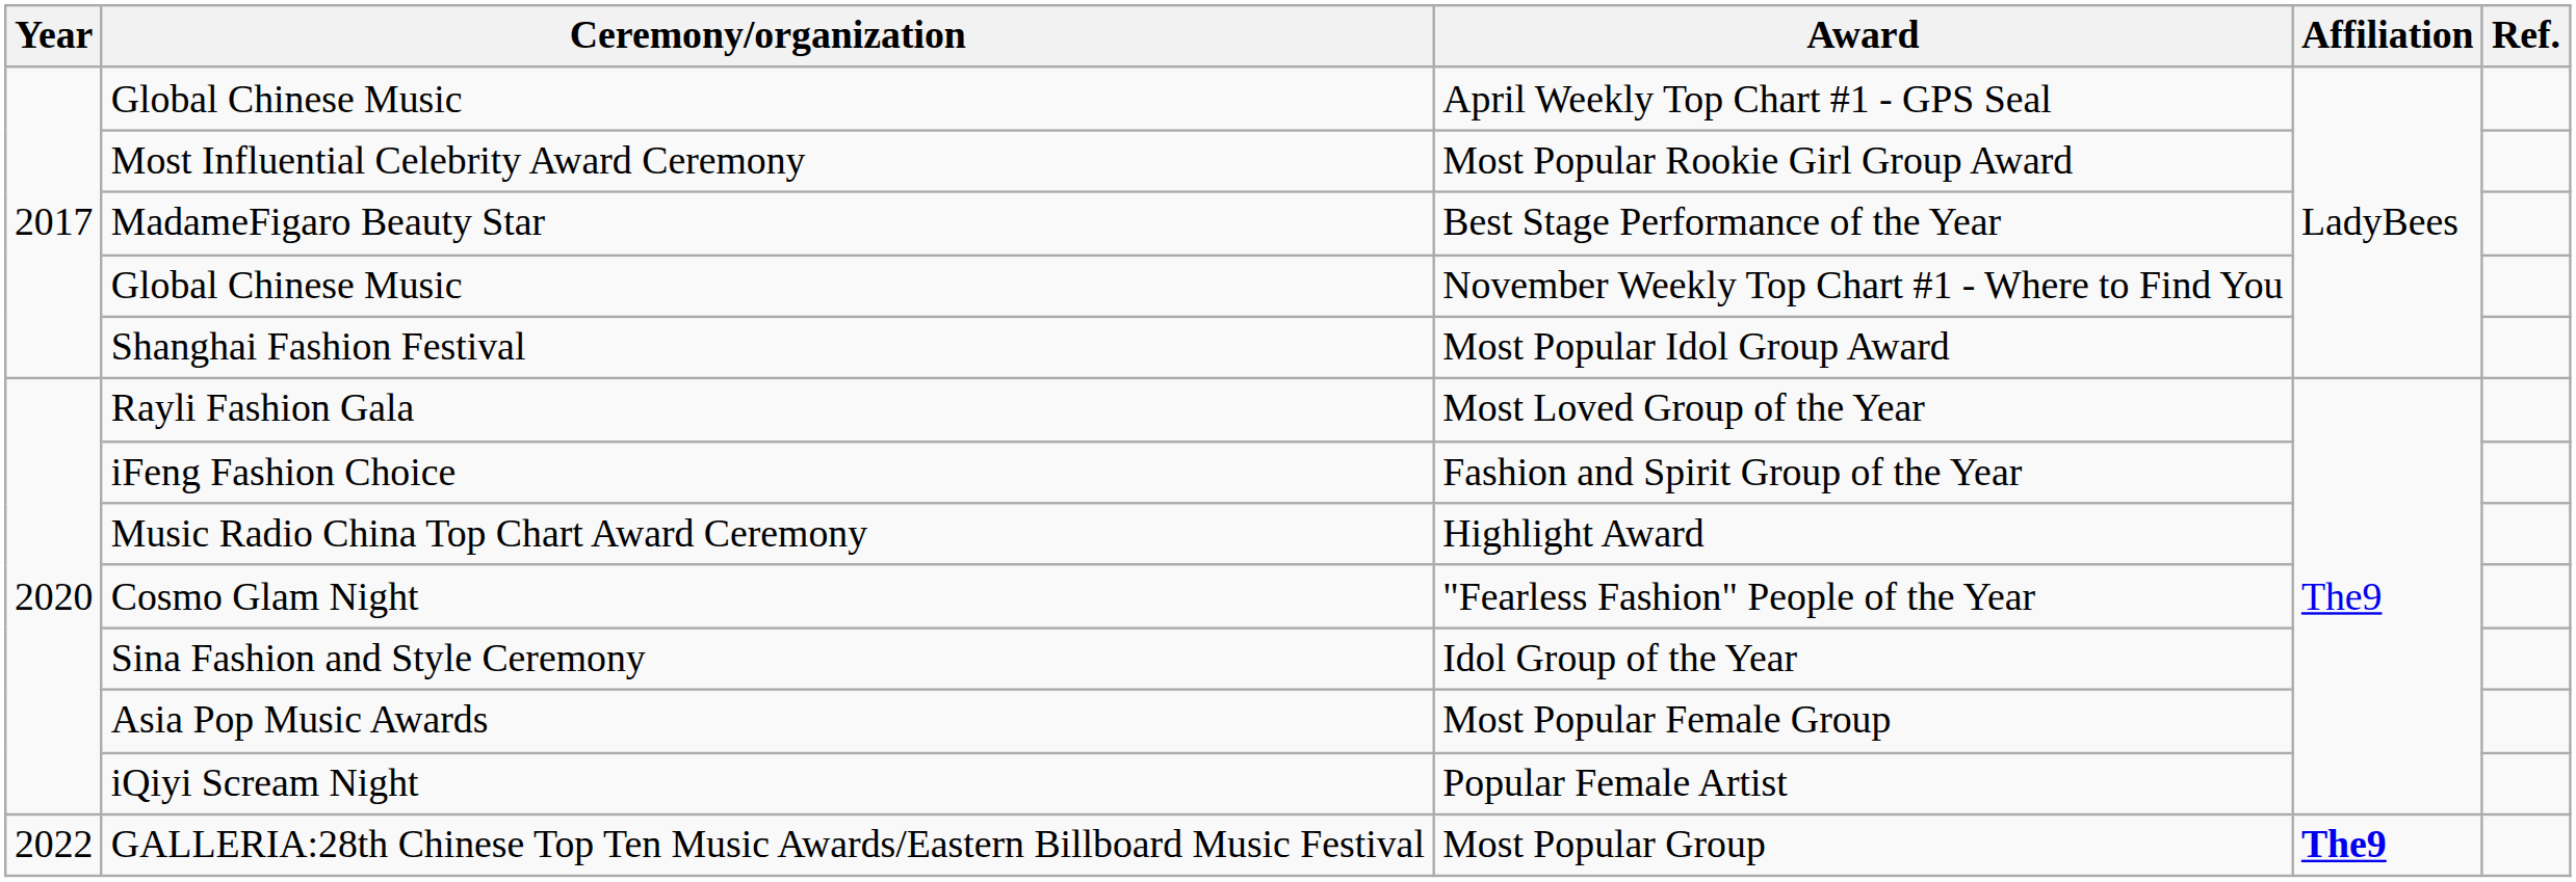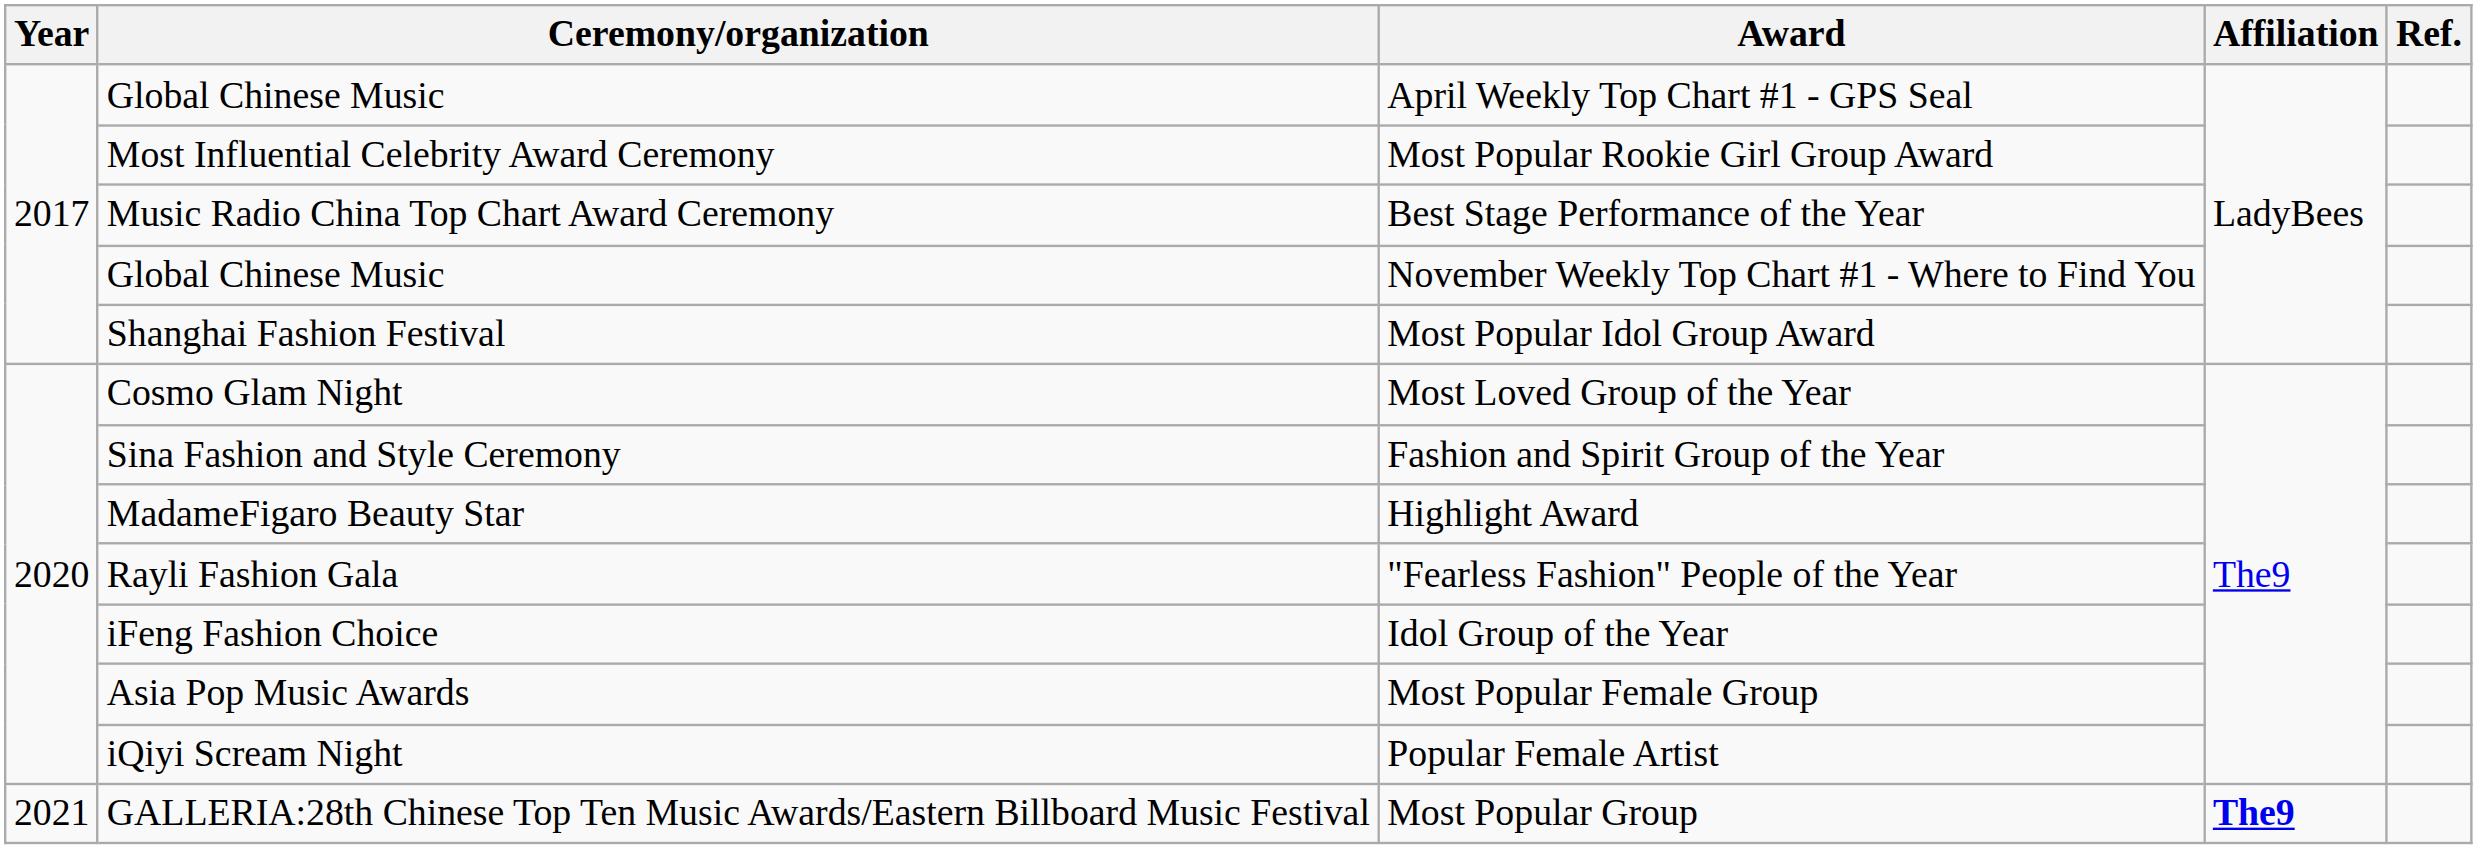 <table class="wikitable">
 <tr>
 <th>Year</th>
 <th>Ceremony/organization</th>
 <th>Award</th>
 <th>Affiliation</th>
 <th>Ref.</th>
 </tr>
 <tr>
 <td rowspan="5">2017</td>
 <td>Global Chinese Music</td>
 <td>April Weekly Top Chart #1 - GPS Seal</td>
 <td rowspan="5">LadyBees</td>
 <td></td>
 </tr>
 <tr>
 <td>Most Influential Celebrity Award Ceremony</td>
 <td>Most Popular Rookie Girl Group Award</td>
 <td></td>
 </tr>
 <tr>
-<td>MadameFigaro Beauty Star</td>
+<td>Music Radio China Top Chart Award Ceremony</td>
 <td>Best Stage Performance of the Year</td>
 <td></td>
 </tr>
 <tr>
 <td>Global Chinese Music</td>
 <td>November Weekly Top Chart #1 - Where to Find You</td>
 <td></td>
 </tr>
 <tr>
 <td>Shanghai Fashion Festival</td>
 <td>Most Popular Idol Group Award</td>
 <td></td>
 </tr>
 <tr>
 <td rowspan="7">2020</td>
-<td>Rayli Fashion Gala</td>
+<td>Cosmo Glam Night</td>
 <td>Most Loved Group of the Year</td>
 <td rowspan="7"><a href='#'>The9</a></td>
 <td></td>
 </tr>
 <tr>
-<td>iFeng Fashion Choice</td>
+<td>Sina Fashion and Style Ceremony</td>
 <td>Fashion and Spirit Group of the Year</td>
 <td></td>
 </tr>
 <tr>
-<td>Music Radio China Top Chart Award Ceremony</td>
+<td>MadameFigaro Beauty Star</td>
 <td>Highlight Award</td>
 <td></td>
 </tr>
 <tr>
-<td>Cosmo Glam Night</td>
+<td>Rayli Fashion Gala</td>
 <td>"Fearless Fashion" People of the Year</td>
 <td></td>
 </tr>
 <tr>
-<td>Sina Fashion and Style Ceremony</td>
+<td>iFeng Fashion Choice</td>
 <td>Idol Group of the Year</td>
 <td></td>
 </tr>
 <tr>
 <td>Asia Pop Music Awards</td>
 <td>Most Popular Female Group</td>
 <td></td>
 </tr>
 <tr>
 <td>iQiyi Scream Night</td>
 <td>Popular Female Artist</td>
 <td></td>
 </tr>
 <tr>
-<td rowspan= "1">2022</td>
+<td rowspan= "1">2021</td>
 <td>GALLERIA:28th Chinese Top Ten Music Awards/Eastern Billboard Music Festival</td>
 <td>Most Popular Group</td>
 <td><strong><a href='#'>The9</a></strong></td>
 <td></td>
 </tr>
 </table>
